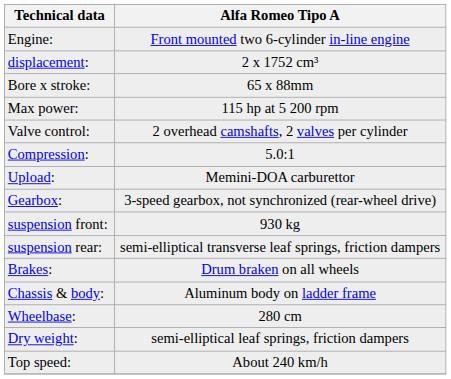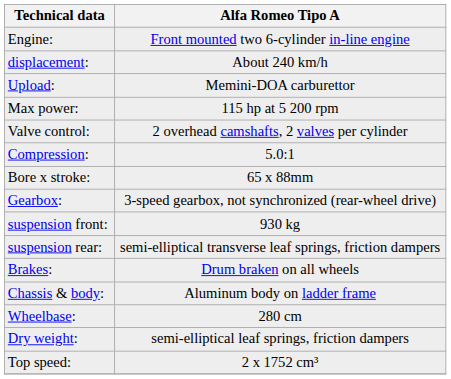 <table class="prettytable">
 <tr ---- bgcolor="#DDDDDD">
 <th width="25%">Technical data</th>
 <th width="75%">Alfa Romeo Tipo A</th>
 </tr>
 <tr ---- bgcolor="#EEEEEE">
 <td>Engine: </td>
 <td align="center"><a href='#'>Front mounted</a> two 6-cylinder <a href='#'>in-line engine</a></td>
 </tr>
 <tr ---- bgcolor="#EEEEEE">
 <td><a href='#'>displacement</a>: </td>
-<td align="center">2 x 1752 cm³</td>
+<td align="center">About 240 km/h</td>
 </tr>
 <tr ---- bgcolor="#EEEEEE">
-<td>Bore x stroke: </td>
-<td align="center">65 x 88mm</td>
+<td><a href='#'>Upload</a>: </td>
+<td align="center">Memini-DOA carburettor</td>
 </tr>
 <tr ---- bgcolor="#EEEEEE">
 <td>Max power: </td>
 <td align="center">115 hp at 5 200 rpm</td>
 </tr>
 <tr ---- bgcolor="#EEEEEE">
 <td>Valve control: </td>
 <td align="center">2 overhead <a href='#'>camshafts</a>, 2 <a href='#'>valves</a>  per cylinder</td>
 </tr>
 <tr ---- bgcolor="#EEEEEE">
 <td><a href='#'>Compression</a>: </td>
 <td align="center">5.0:1</td>
 </tr>
 <tr ---- bgcolor="#EEEEEE">
-<td><a href='#'>Upload</a>: </td>
-<td align="center">Memini-DOA carburettor</td>
+<td>Bore x stroke: </td>
+<td align="center">65 x 88mm</td>
 </tr>
 <tr ---- bgcolor="#EEEEEE">
 <td><a href='#'>Gearbox</a>: </td>
 <td align="center">3-speed gearbox, not synchronized (rear-wheel drive)</td>
 </tr>
 <tr ---- bgcolor="#EEEEEE">
 <td><a href='#'>suspension</a> front: </td>
 <td align="center">930 kg</td>
 </tr>
 <tr ---- bgcolor="#EEEEEE">
 <td><a href='#'>suspension</a> rear: </td>
 <td align="center">semi-elliptical transverse leaf springs, friction dampers</td>
 </tr>
 <tr ---- bgcolor="#EEEEEE">
 <td><a href='#'>Brakes</a>: </td>
 <td align="center"><a href='#'>Drum braken</a> on all wheels</td>
 </tr>
 <tr ---- bgcolor="#EEEEEE">
 <td><a href='#'>Chassis</a> & <a href='#'>body</a>: </td>
 <td align="center">Aluminum body on <a href='#'>ladder frame</a></td>
 </tr>
 <tr ---- bgcolor="#EEEEEE">
 <td><a href='#'>Wheelbase</a>: </td>
 <td align="center">280 cm</td>
 </tr>
 <tr ---- bgcolor="#EEEEEE">
 <td><a href='#'>Dry weight</a>: </td>
 <td align="center">semi-elliptical leaf springs, friction dampers</td>
 </tr>
 <tr ---- bgcolor="#EEEEEE">
 <td>Top speed: </td>
-<td align="center">About 240 km/h</td>
+<td align="center">2 x 1752 cm³</td>
 </tr>
 <tr ---- bgcolor="#EEEEEE">
 </tr>
 </table>
